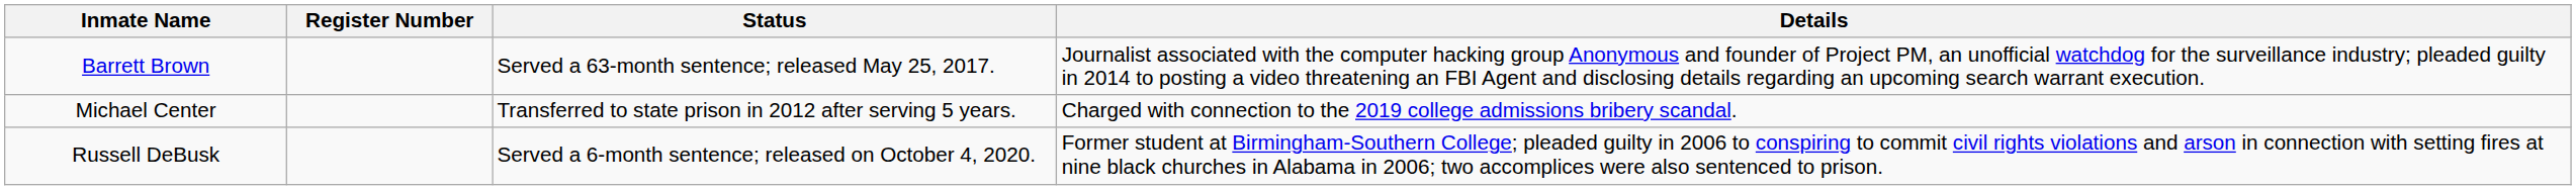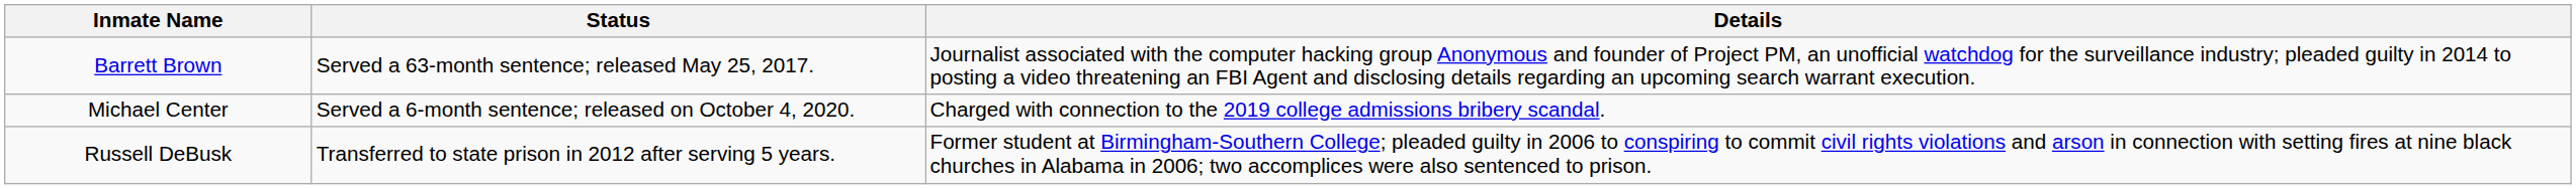 <table class="wikitable sortable">
 <tr>
 <th width=11%>Inmate Name</th>
-<th width=8%>Register Number</th>
 <th width=22%>Status</th>
 <th width=59%>Details</th>
 </tr>
 <tr>
 <td style="text-align:center;"><a href='#'>Barrett Brown</a></td>
-<td style="text-align:center;"></td>
 <td>Served a 63-month sentence; released May 25, 2017.</td>
 <td>Journalist associated with the computer hacking group <a href='#'>Anonymous</a> and founder of Project PM, an unofficial <a href='#'>watchdog</a> for the surveillance industry; pleaded guilty in 2014 to posting a video threatening an FBI Agent and disclosing details regarding an upcoming search warrant execution.</td>
 </tr>
 <tr>
 <td style="text-align:center;">Michael Center</td>
-<td style="text-align:center;"></td>
-<td>Transferred to state prison in 2012 after serving 5 years.</td>
+<td>Served a 6-month sentence; released on October 4, 2020.</td>
 <td>Charged with connection to the <a href='#'>2019 college admissions bribery scandal</a>.</td>
 </tr>
 <tr>
 <td style="text-align:center;">Russell DeBusk</td>
-<td style="text-align:center;"></td>
-<td>Served a 6-month sentence; released on October 4, 2020.</td>
+<td>Transferred to state prison in 2012 after serving 5 years.</td>
 <td>Former student at <a href='#'>Birmingham-Southern College</a>; pleaded guilty in 2006 to <a href='#'>conspiring</a> to commit <a href='#'>civil rights violations</a> and <a href='#'>arson</a> in connection with setting fires at nine black churches in Alabama in 2006; two accomplices were also sentenced to prison.</td>
 </tr>
 </table>
